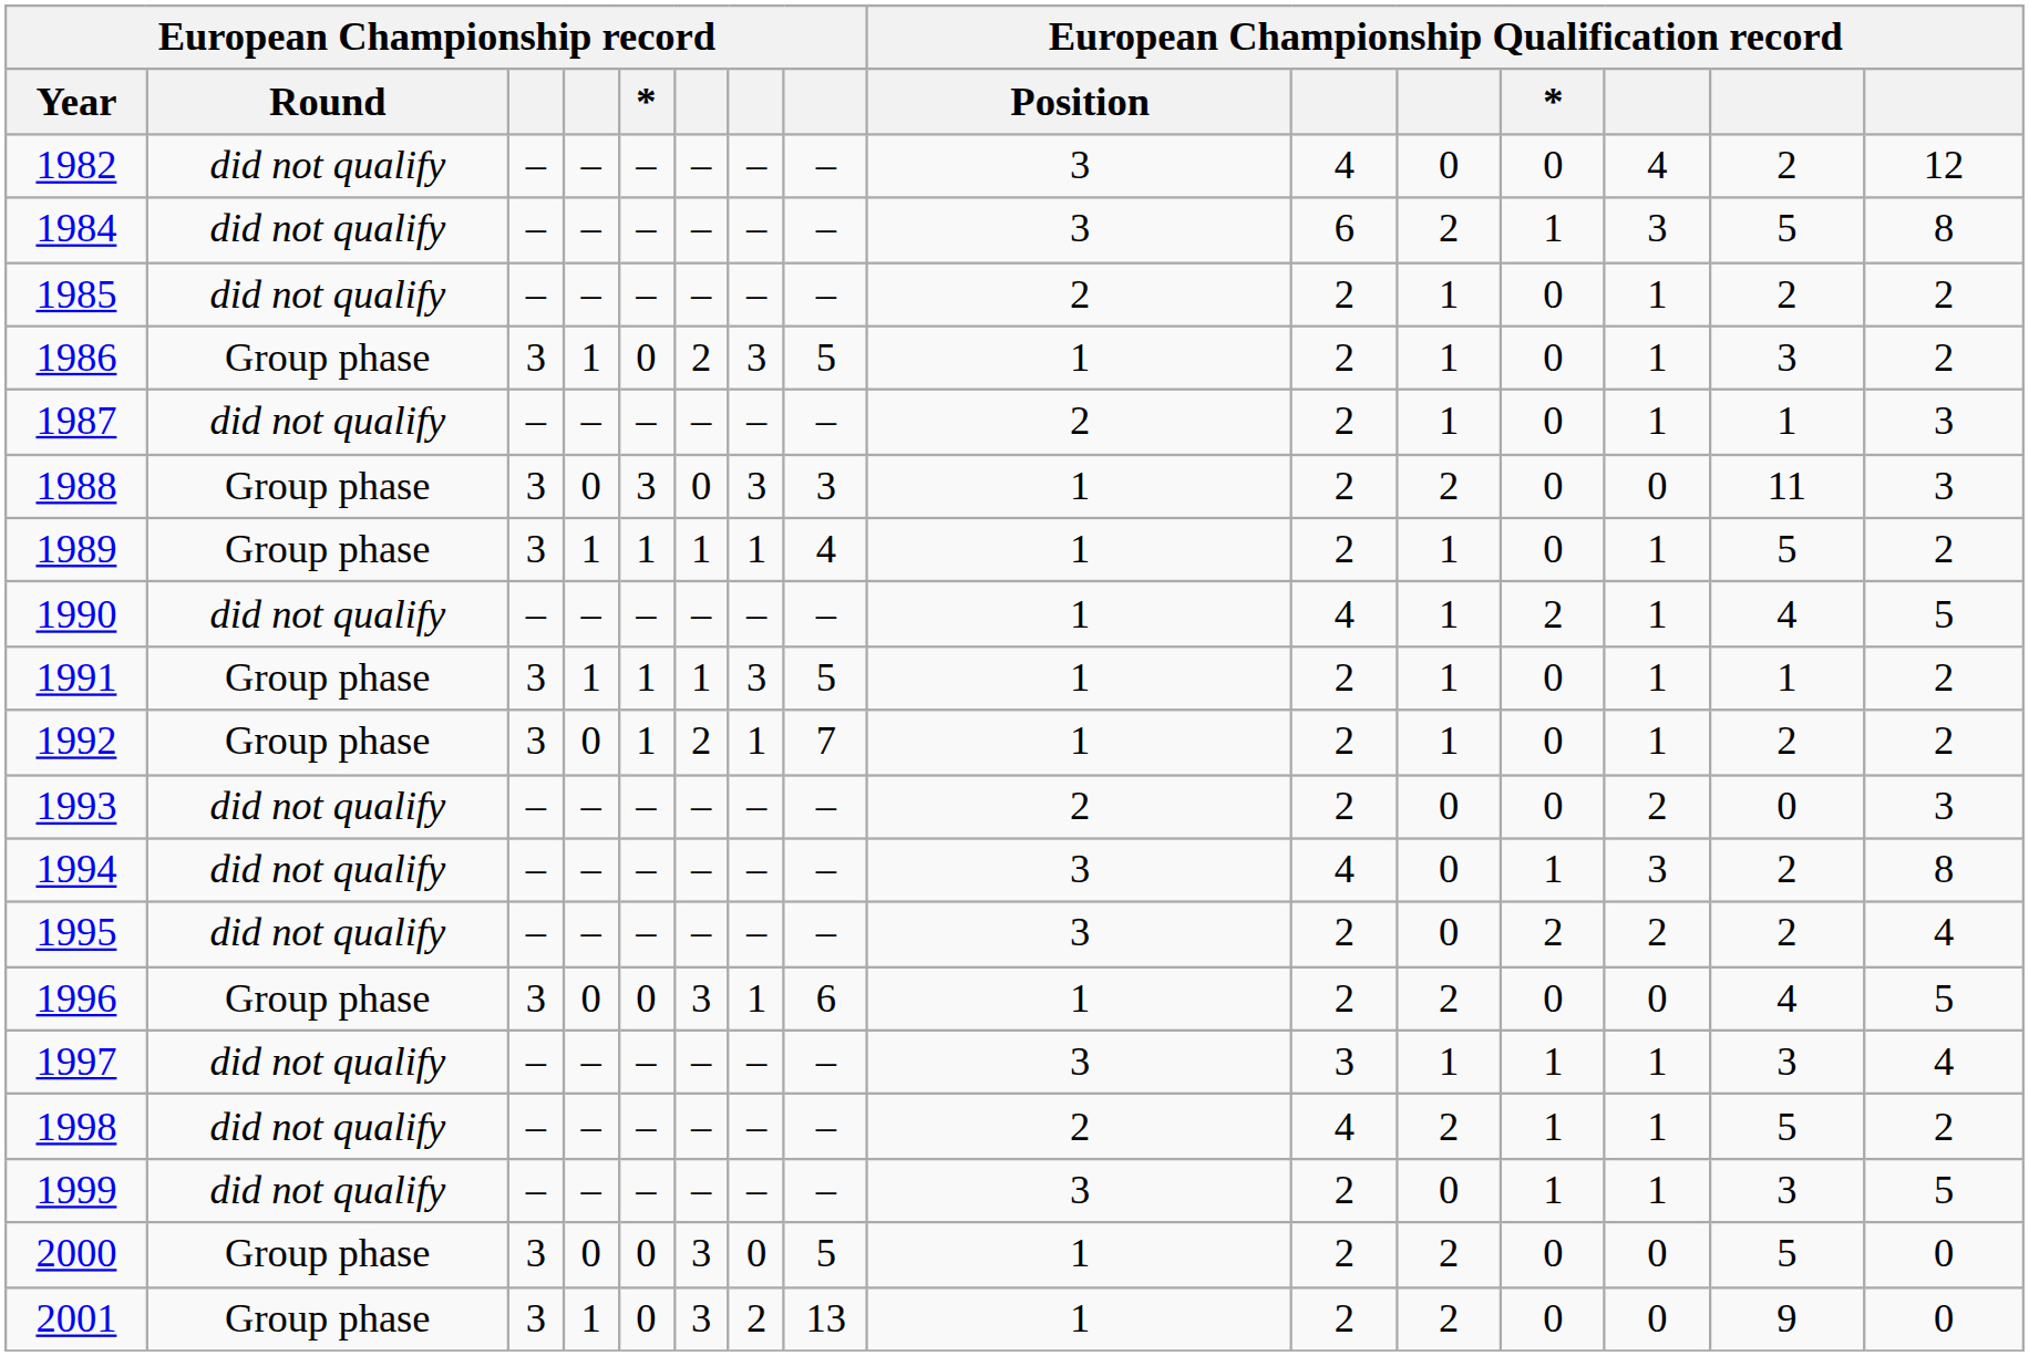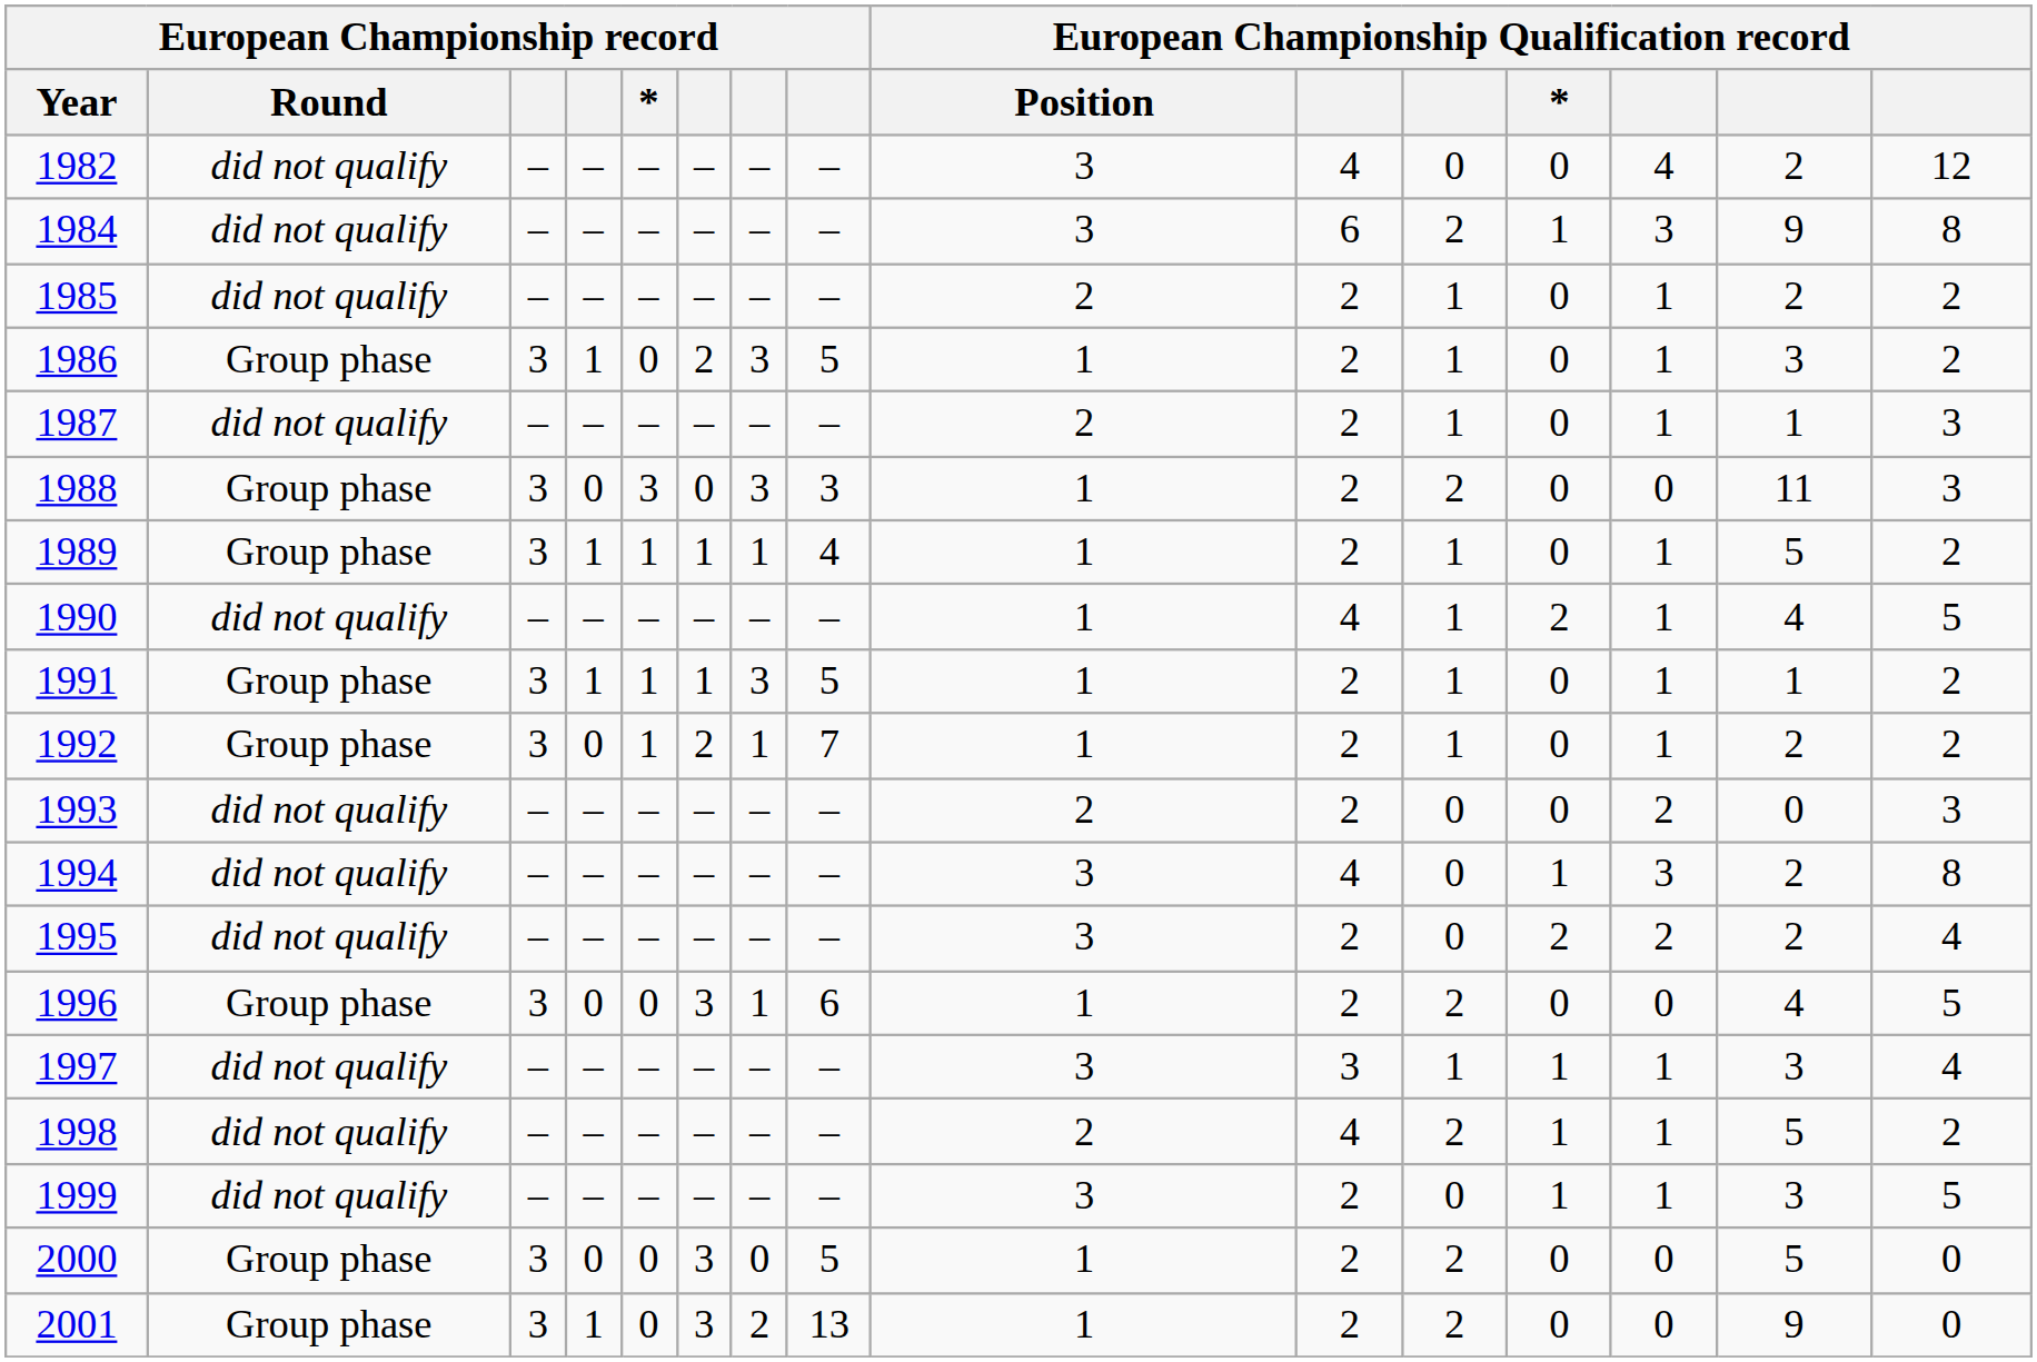 <table class="wikitable" style="text-align:center; width:50em;">
 <tr>
 <th colspan=8>European Championship record</th>
 <th colspan=7>European Championship Qualification record</th>
 </tr>
 <tr>
 <th>Year</th>
 <th>Round</th>
 <th></th>
 <th></th>
 <th> *</th>
 <th></th>
 <th></th>
 <th></th>
 <th>Position</th>
 <th></th>
 <th></th>
 <th> *</th>
 <th></th>
 <th></th>
 <th></th>
 </tr>
 <tr>
 <td> <a href='#'>1982</a></td>
 <td><em>did not qualify</em></td>
 <td>–</td>
 <td>–</td>
 <td>–</td>
 <td>–</td>
 <td>–</td>
 <td>–</td>
 <td>3</td>
 <td>4</td>
 <td>0</td>
 <td>0</td>
 <td>4</td>
 <td>2</td>
 <td>12</td>
 </tr>
 <tr>
 <td> <a href='#'>1984</a></td>
 <td><em>did not qualify</em></td>
 <td>–</td>
 <td>–</td>
 <td>–</td>
 <td>–</td>
 <td>–</td>
 <td>–</td>
 <td>3</td>
 <td>6</td>
 <td>2</td>
 <td>1</td>
 <td>3</td>
-<td>5</td>
+<td>9</td>
 <td>8</td>
 </tr>
 <tr>
 <td> <a href='#'>1985</a></td>
 <td><em>did not qualify</em></td>
 <td>–</td>
 <td>–</td>
 <td>–</td>
 <td>–</td>
 <td>–</td>
 <td>–</td>
 <td>2</td>
 <td>2</td>
 <td>1</td>
 <td>0</td>
 <td>1</td>
 <td>2</td>
 <td>2</td>
 </tr>
 <tr>
 <td> <a href='#'>1986</a></td>
 <td>Group phase</td>
 <td>3</td>
 <td>1</td>
 <td>0</td>
 <td>2</td>
 <td>3</td>
 <td>5</td>
 <td>1</td>
 <td>2</td>
 <td>1</td>
 <td>0</td>
 <td>1</td>
 <td>3</td>
 <td>2</td>
 </tr>
 <tr>
 <td> <a href='#'>1987</a></td>
 <td><em>did not qualify</em></td>
 <td>–</td>
 <td>–</td>
 <td>–</td>
 <td>–</td>
 <td>–</td>
 <td>–</td>
 <td>2</td>
 <td>2</td>
 <td>1</td>
 <td>0</td>
 <td>1</td>
 <td>1</td>
 <td>3</td>
 </tr>
 <tr>
 <td> <a href='#'>1988</a></td>
 <td>Group phase</td>
 <td>3</td>
 <td>0</td>
 <td>3</td>
 <td>0</td>
 <td>3</td>
 <td>3</td>
 <td>1</td>
 <td>2</td>
 <td>2</td>
 <td>0</td>
 <td>0</td>
 <td>11</td>
 <td>3</td>
 </tr>
 <tr>
 <td> <a href='#'>1989</a></td>
 <td>Group phase</td>
 <td>3</td>
 <td>1</td>
 <td>1</td>
 <td>1</td>
 <td>1</td>
 <td>4</td>
 <td>1</td>
 <td>2</td>
 <td>1</td>
 <td>0</td>
 <td>1</td>
 <td>5</td>
 <td>2</td>
 </tr>
 <tr>
 <td> <a href='#'>1990</a></td>
 <td><em>did not qualify</em></td>
 <td>–</td>
 <td>–</td>
 <td>–</td>
 <td>–</td>
 <td>–</td>
 <td>–</td>
 <td>1</td>
 <td>4</td>
 <td>1</td>
 <td>2</td>
 <td>1</td>
 <td>4</td>
 <td>5</td>
 </tr>
 <tr>
 <td> <a href='#'>1991</a></td>
 <td>Group phase</td>
 <td>3</td>
 <td>1</td>
 <td>1</td>
 <td>1</td>
 <td>3</td>
 <td>5</td>
 <td>1</td>
 <td>2</td>
 <td>1</td>
 <td>0</td>
 <td>1</td>
 <td>1</td>
 <td>2</td>
 </tr>
 <tr>
 <td> <a href='#'>1992</a></td>
 <td>Group phase</td>
 <td>3</td>
 <td>0</td>
 <td>1</td>
 <td>2</td>
 <td>1</td>
 <td>7</td>
 <td>1</td>
 <td>2</td>
 <td>1</td>
 <td>0</td>
 <td>1</td>
 <td>2</td>
 <td>2</td>
 </tr>
 <tr>
 <td> <a href='#'>1993</a></td>
 <td><em>did not qualify</em></td>
 <td>–</td>
 <td>–</td>
 <td>–</td>
 <td>–</td>
 <td>–</td>
 <td>–</td>
 <td>2</td>
 <td>2</td>
 <td>0</td>
 <td>0</td>
 <td>2</td>
 <td>0</td>
 <td>3</td>
 </tr>
 <tr>
 <td> <a href='#'>1994</a></td>
 <td><em>did not qualify</em></td>
 <td>–</td>
 <td>–</td>
 <td>–</td>
 <td>–</td>
 <td>–</td>
 <td>–</td>
 <td>3</td>
 <td>4</td>
 <td>0</td>
 <td>1</td>
 <td>3</td>
 <td>2</td>
 <td>8</td>
 </tr>
 <tr>
 <td> <a href='#'>1995</a></td>
 <td><em>did not qualify</em></td>
 <td>–</td>
 <td>–</td>
 <td>–</td>
 <td>–</td>
 <td>–</td>
 <td>–</td>
 <td>3</td>
 <td>2</td>
 <td>0</td>
 <td>2</td>
 <td>2</td>
 <td>2</td>
 <td>4</td>
 </tr>
 <tr>
 <td> <a href='#'>1996</a></td>
 <td>Group phase</td>
 <td>3</td>
 <td>0</td>
 <td>0</td>
 <td>3</td>
 <td>1</td>
 <td>6</td>
 <td>1</td>
 <td>2</td>
 <td>2</td>
 <td>0</td>
 <td>0</td>
 <td>4</td>
 <td>5</td>
 </tr>
 <tr>
 <td> <a href='#'>1997</a></td>
 <td><em>did not qualify</em></td>
 <td>–</td>
 <td>–</td>
 <td>–</td>
 <td>–</td>
 <td>–</td>
 <td>–</td>
 <td>3</td>
 <td>3</td>
 <td>1</td>
 <td>1</td>
 <td>1</td>
 <td>3</td>
 <td>4</td>
 </tr>
 <tr>
 <td> <a href='#'>1998</a></td>
 <td><em>did not qualify</em></td>
 <td>–</td>
 <td>–</td>
 <td>–</td>
 <td>–</td>
 <td>–</td>
 <td>–</td>
 <td>2</td>
 <td>4</td>
 <td>2</td>
 <td>1</td>
 <td>1</td>
 <td>5</td>
 <td>2</td>
 </tr>
 <tr>
 <td> <a href='#'>1999</a></td>
 <td><em>did not qualify</em></td>
 <td>–</td>
 <td>–</td>
 <td>–</td>
 <td>–</td>
 <td>–</td>
 <td>–</td>
 <td>3</td>
 <td>2</td>
 <td>0</td>
 <td>1</td>
 <td>1</td>
 <td>3</td>
 <td>5</td>
 </tr>
 <tr>
 <td> <a href='#'>2000</a></td>
 <td>Group phase</td>
 <td>3</td>
 <td>0</td>
 <td>0</td>
 <td>3</td>
 <td>0</td>
 <td>5</td>
 <td>1</td>
 <td>2</td>
 <td>2</td>
 <td>0</td>
 <td>0</td>
 <td>5</td>
 <td>0</td>
 </tr>
 <tr>
 <td> <a href='#'>2001</a></td>
 <td>Group phase</td>
 <td>3</td>
 <td>1</td>
 <td>0</td>
 <td>3</td>
 <td>2</td>
 <td>13</td>
 <td>1</td>
 <td>2</td>
 <td>2</td>
 <td>0</td>
 <td>0</td>
 <td>9</td>
 <td>0</td>
 </tr>
 </table>
